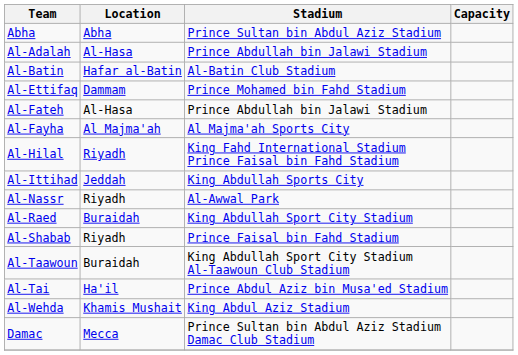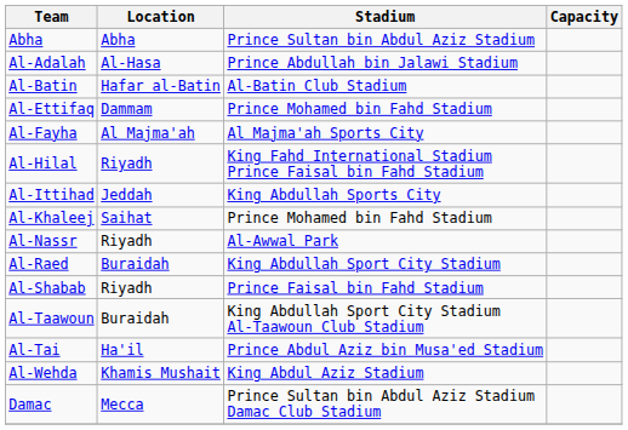 <table class="wikitable sortable">
 <tr>
 <th>Team</th>
 <th>Location</th>
 <th>Stadium</th>
 <th>Capacity</th>
 </tr>
 <tr>
 <td><a href='#'>Abha</a></td>
 <td><a href='#'>Abha</a></td>
 <td><a href='#'>Prince Sultan bin Abdul Aziz Stadium</a></td>
 <td style="text-align:center"></td>
 </tr>
 <tr>
 <td><a href='#'>Al-Adalah</a></td>
 <td><a href='#'>Al-Hasa</a> </td>
 <td><a href='#'>Prince Abdullah bin Jalawi Stadium</a></td>
 <td style="text-align:center"></td>
 </tr>
 <tr>
 <td><a href='#'>Al-Batin</a></td>
 <td><a href='#'>Hafar al-Batin</a></td>
 <td><a href='#'>Al-Batin Club Stadium</a></td>
 <td style="text-align:center"></td>
 </tr>
 <tr>
 <td><a href='#'>Al-Ettifaq</a></td>
 <td><a href='#'>Dammam</a></td>
 <td><a href='#'>Prince Mohamed bin Fahd Stadium</a></td>
 <td style="text-align:center"></td>
 </tr>
 <tr>
-<td><a href='#'>Al-Fateh</a></td>
-<td>Al-Hasa </td>
-<td>Prince Abdullah bin Jalawi Stadium</td>
-<td style="text-align:center"></td>
-</tr>
-<tr>
 <td><a href='#'>Al-Fayha</a></td>
 <td><a href='#'>Al Majma'ah</a></td>
 <td><a href='#'>Al Majma'ah Sports City</a></td>
 <td style="text-align:center"></td>
 </tr>
 <tr>
 <td><a href='#'>Al-Hilal</a></td>
 <td><a href='#'>Riyadh</a></td>
 <td><a href='#'>King Fahd International Stadium</a><br><a href='#'>Prince Faisal bin Fahd Stadium</a></td>
 <td style="text-align:center"><br></td>
 </tr>
 <tr>
 <td><a href='#'>Al-Ittihad</a></td>
 <td><a href='#'>Jeddah</a></td>
 <td><a href='#'>King Abdullah Sports City</a></td>
+<td style="text-align:center"></td>
+</tr>
+<tr>
+<td><a href='#'>Al-Khaleej</a></td>
+<td><a href='#'>Saihat</a></td>
+<td>Prince Mohamed bin Fahd Stadium </td>
 <td style="text-align:center"></td>
 </tr>
 <tr>
 <td><a href='#'>Al-Nassr</a></td>
 <td>Riyadh</td>
 <td><a href='#'>Al-Awwal Park</a></td>
 <td style="text-align:center"></td>
 </tr>
 <tr>
 <td><a href='#'>Al-Raed</a></td>
 <td><a href='#'>Buraidah</a></td>
 <td><a href='#'>King Abdullah Sport City Stadium</a></td>
 <td style="text-align:center"></td>
 </tr>
 <tr>
 <td><a href='#'>Al-Shabab</a></td>
 <td>Riyadh</td>
 <td><a href='#'>Prince Faisal bin Fahd Stadium</a></td>
 <td style="text-align:center"></td>
 </tr>
 <tr>
 <td><a href='#'>Al-Taawoun</a></td>
 <td>Buraidah</td>
 <td>King Abdullah Sport City Stadium<br><a href='#'>Al-Taawoun Club Stadium</a></td>
 <td style="text-align:center"><br></td>
 </tr>
 <tr>
 <td><a href='#'>Al-Tai</a></td>
 <td><a href='#'>Ha'il</a></td>
 <td><a href='#'>Prince Abdul Aziz bin Musa'ed Stadium</a></td>
 <td style="text-align:center"></td>
 </tr>
 <tr>
 <td><a href='#'>Al-Wehda</a></td>
 <td><a href='#'>Khamis Mushait</a></td>
 <td><a href='#'>King Abdul Aziz Stadium</a></td>
 <td style="text-align:center"></td>
 </tr>
 <tr>
 <td><a href='#'>Damac</a></td>
 <td><a href='#'>Mecca</a></td>
 <td>Prince Sultan bin Abdul Aziz Stadium <br><a href='#'>Damac Club Stadium</a></td>
 <td style="text-align:center"><br></td>
 </tr>
 <tr>
 </tr>
 </table>
